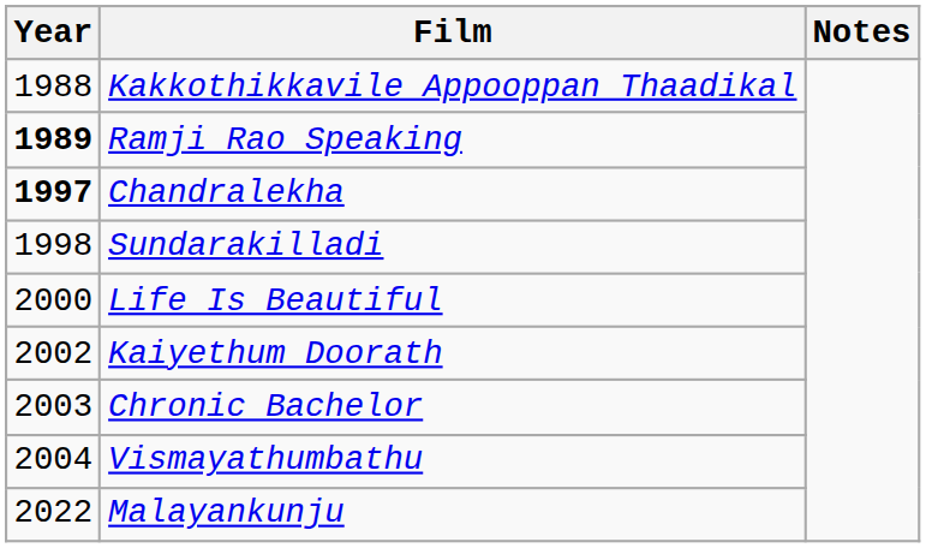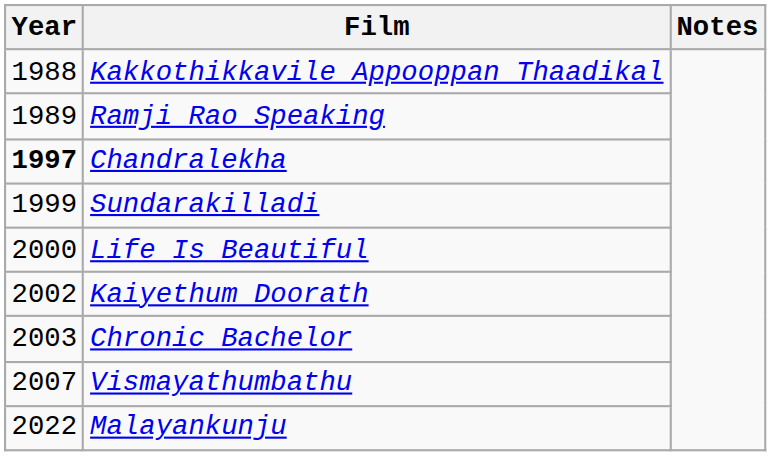 <table class="wikitable sortable">
 <tr>
 <th>Year</th>
 <th>Film</th>
 <th class="unsortable" >Notes</th>
 </tr>
 <tr>
 <td>1988</td>
 <td><em><a href='#'>Kakkothikkavile Appooppan Thaadikal</a></em></td>
 </tr>
 <tr>
-<td><strong>1989</strong></td>
+<td>1989</td>
 <td><em><a href='#'>Ramji Rao Speaking</a></em></td>
 </tr>
 <tr>
 <td><strong>1997</strong></td>
 <td><em><a href='#'>Chandralekha</a></em></td>
 </tr>
 <tr>
-<td>1998</td>
+<td>1999</td>
 <td><em><a href='#'>Sundarakilladi</a></em></td>
 </tr>
 <tr>
 <td>2000</td>
 <td><em><a href='#'>Life Is Beautiful</a></em></td>
 </tr>
 <tr>
 <td>2002</td>
 <td><em><a href='#'>Kaiyethum Doorath</a></em></td>
 </tr>
 <tr>
 <td>2003</td>
 <td><em><a href='#'>Chronic Bachelor</a></em></td>
 </tr>
 <tr>
-<td>2004</td>
+<td>2007</td>
 <td><em><a href='#'>Vismayathumbathu</a></em></td>
 </tr>
 <tr>
 <td>2022</td>
 <td><em><a href='#'>Malayankunju</a></em></td>
 </tr>
 </table>
